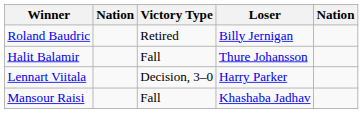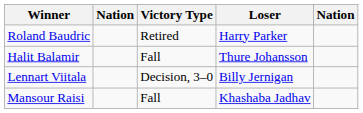 <table class="wikitable sortable" style="text-align:left;">
 <tr>
 <th>Winner</th>
 <th>Nation</th>
 <th>Victory Type</th>
 <th>Loser</th>
 <th>Nation</th>
 </tr>
 <tr>
 <td><a href='#'>Roland Baudric</a></td>
 <td></td>
 <td>Retired</td>
-<td><a href='#'>Billy Jernigan</a></td>
+<td><a href='#'>Harry Parker</a></td>
 <td></td>
 </tr>
 <tr>
 <td><a href='#'>Halit Balamir</a></td>
 <td></td>
 <td>Fall</td>
 <td><a href='#'>Thure Johansson</a></td>
 <td></td>
 </tr>
 <tr>
 <td><a href='#'>Lennart Viitala</a></td>
 <td></td>
 <td>Decision, 3–0</td>
-<td><a href='#'>Harry Parker</a></td>
+<td><a href='#'>Billy Jernigan</a></td>
 <td></td>
 </tr>
 <tr>
 <td><a href='#'>Mansour Raisi</a></td>
 <td></td>
 <td>Fall</td>
 <td><a href='#'>Khashaba Jadhav</a></td>
 <td></td>
 </tr>
 </table>
